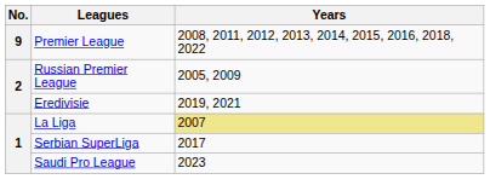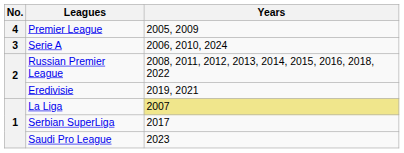 <table class="wikitable">
 <tr>
 <th><strong>No.</strong></th>
 <th><strong>Leagues</strong></th>
 <th><strong>Years</strong></th>
 </tr>
 <tr>
-<th>9</th>
+<th>4</th>
 <td> <a href='#'>Premier League</a></td>
-<td>2008, 2011, 2012, 2013, 2014, 2015, 2016, 2018, 2022</td>
+<td>2005, 2009</td>
+</tr>
+<tr>
+<th>3</th>
+<td> <a href='#'>Serie A</a></td>
+<td>2006, 2010, 2024</td>
 </tr>
 <tr>
 <th rowspan=2>2</th>
 <td> <a href='#'>Russian Premier League</a></td>
-<td>2005, 2009</td>
+<td>2008, 2011, 2012, 2013, 2014, 2015, 2016, 2018, 2022</td>
 </tr>
 <tr>
 <td> <a href='#'>Eredivisie</a></td>
 <td>2019, 2021</td>
 </tr>
 <tr>
 <th rowspan=3>1</th>
 <td> <a href='#'>La Liga</a></td>
 <td style="background: khaki;">2007</td>
 </tr>
 <tr>
 <td> <a href='#'>Serbian SuperLiga</a></td>
 <td>2017</td>
 </tr>
 <tr>
 <td> <a href='#'>Saudi Pro League</a></td>
 <td>2023</td>
 </tr>
 </table>
